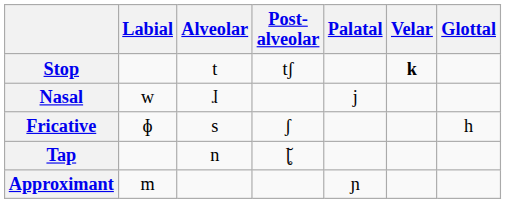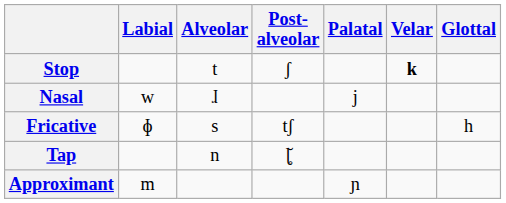 <table class="wikitable" style="text-align:center">
 <tr>
 <th></th>
 <th><a href='#'>Labial</a></th>
 <th><a href='#'>Alveolar</a></th>
 <th><a href='#'>Post-<br>alveolar</a></th>
 <th><a href='#'>Palatal</a></th>
 <th><a href='#'>Velar</a></th>
 <th><a href='#'>Glottal</a></th>
 </tr>
 <tr align="center">
 <th><a href='#'>Stop</a></th>
 <td></td>
 <td>t</td>
-<td>tʃ</td>
+<td>ʃ</td>
 <td></td>
 <td><strong>k</strong></td>
 <td></td>
 </tr>
 <tr align="center">
 <th><a href='#'>Nasal</a></th>
 <td>w</td>
 <td>ɺ</td>
 <td></td>
 <td>j</td>
 <td></td>
 <td></td>
 </tr>
 <tr align="center">
 <th><a href='#'>Fricative</a></th>
 <td>ɸ</td>
 <td>s</td>
-<td>ʃ</td>
+<td>tʃ</td>
 <td></td>
 <td></td>
 <td>h</td>
 </tr>
 <tr align="center">
 <th><a href='#'>Tap</a></th>
 <td></td>
 <td>n</td>
 <td>ɭ̥̆</td>
 <td></td>
 <td></td>
 <td></td>
 </tr>
 <tr align="center">
 <th><a href='#'>Approximant</a></th>
 <td>m</td>
 <td></td>
 <td></td>
 <td>ɲ</td>
 <td></td>
 <td></td>
 </tr>
 </table>
